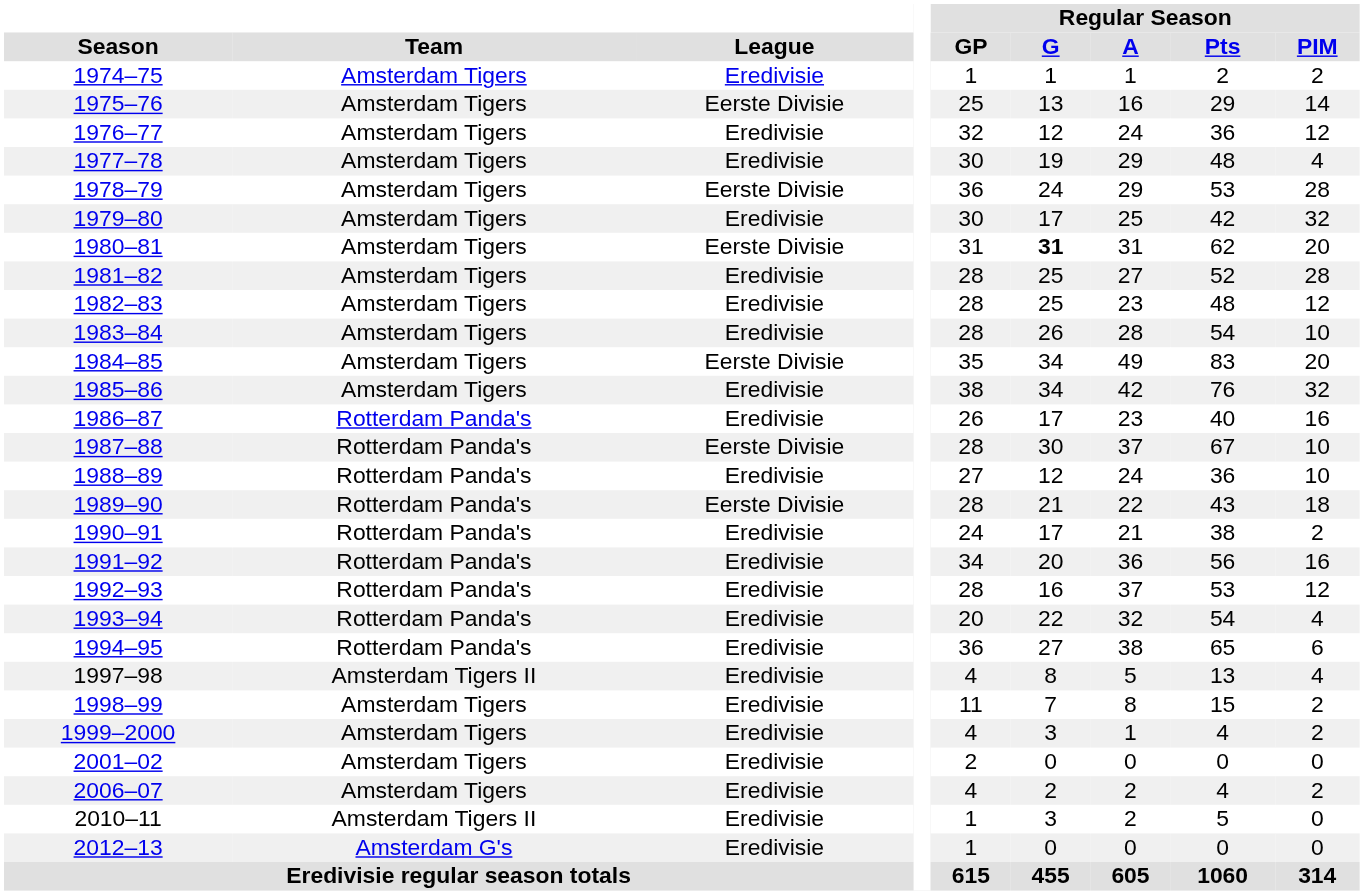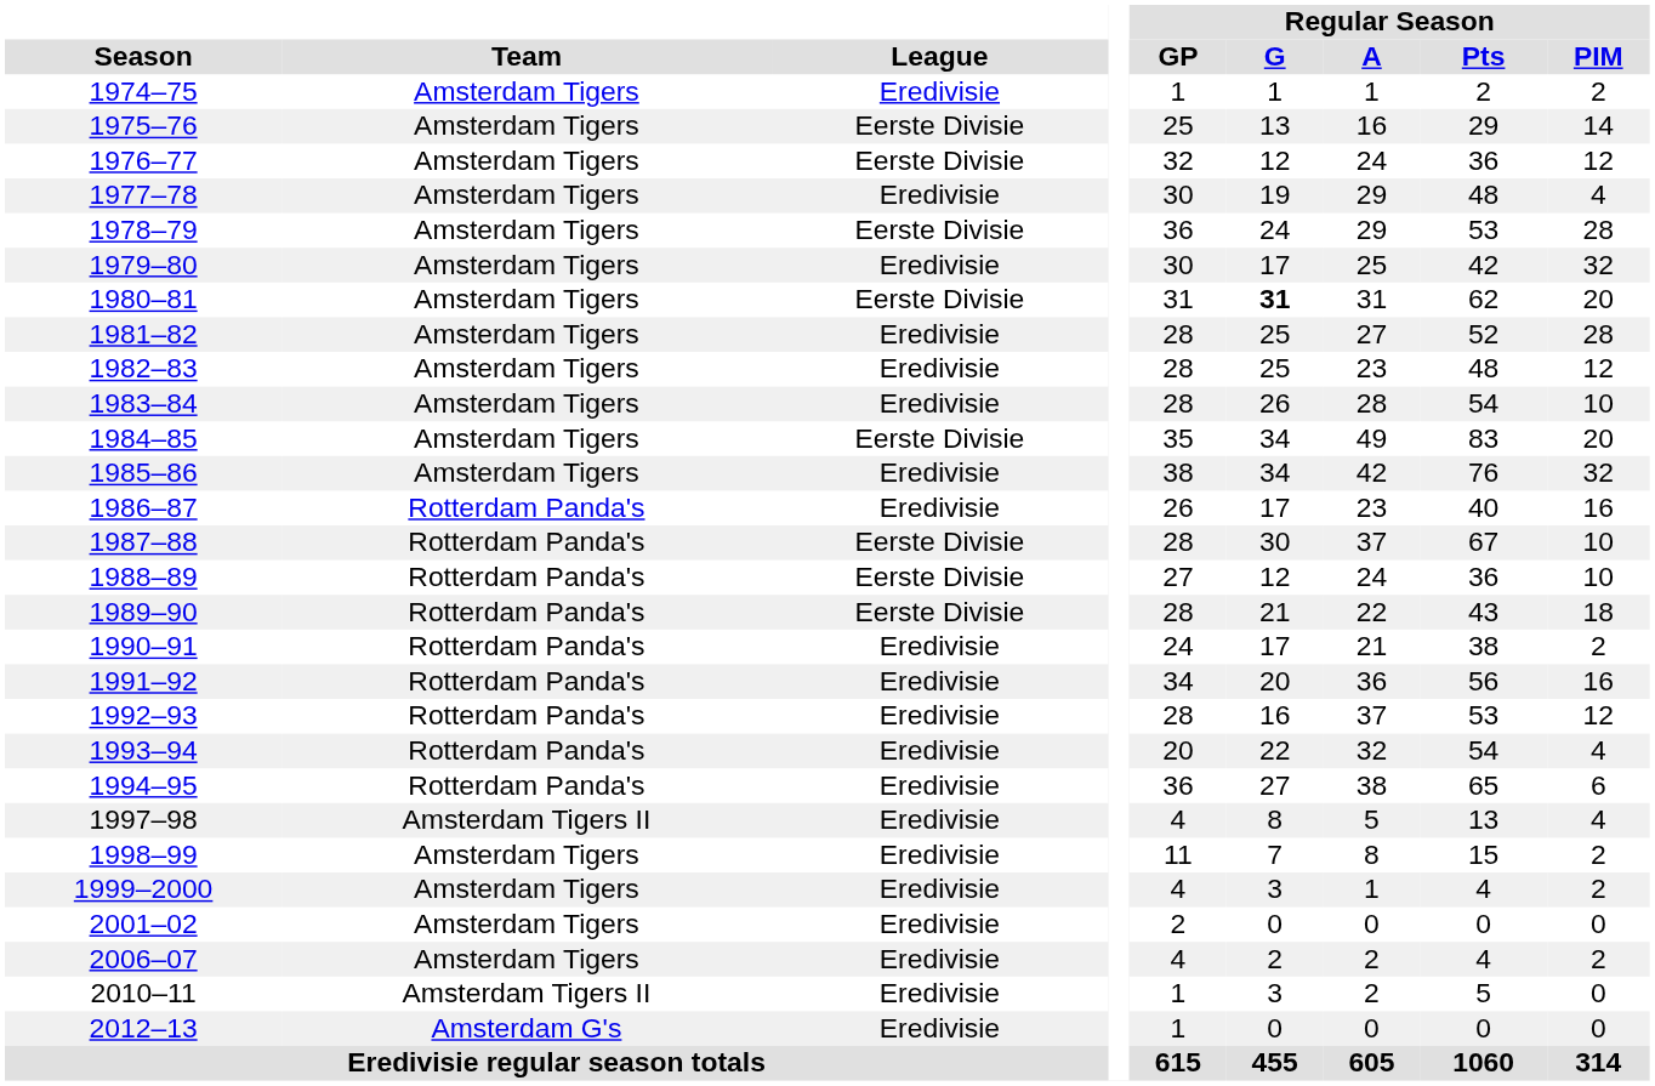 <table border="0" cellpadding="1" cellspacing="0" style="text-align:center; width:75%">
 <tr bgcolor="#e0e0e0">
 <th colspan="3"  bgcolor="#ffffff"> </th>
 <th rowspan="99" bgcolor="#ffffff"> </th>
 <th colspan="5">Regular Season</th>
 </tr>
 <tr bgcolor="#e0e0e0">
 <th>Season</th>
 <th>Team</th>
 <th>League</th>
 <th>GP</th>
 <th><a href='#'>G</a></th>
 <th><a href='#'>A</a></th>
 <th><a href='#'>Pts</a></th>
 <th><a href='#'>PIM</a></th>
 </tr>
 <tr align="center">
 <td><a href='#'>1974–75</a></td>
 <td><a href='#'>Amsterdam Tigers</a></td>
 <td><a href='#'>Eredivisie</a></td>
 <td>1</td>
 <td>1</td>
 <td>1</td>
 <td>2</td>
 <td>2</td>
 </tr>
 <tr align="center" bgcolor="#f0f0f0">
 <td><a href='#'>1975–76</a></td>
 <td>Amsterdam Tigers</td>
 <td>Eerste Divisie</td>
 <td>25</td>
 <td>13</td>
 <td>16</td>
 <td>29</td>
 <td>14</td>
 </tr>
 <tr align="center">
 <td><a href='#'>1976–77</a></td>
 <td>Amsterdam Tigers</td>
-<td>Eredivisie</td>
+<td>Eerste Divisie</td>
 <td>32</td>
 <td>12</td>
 <td>24</td>
 <td>36</td>
 <td>12</td>
 </tr>
 <tr align="center" bgcolor="#f0f0f0">
 <td><a href='#'>1977–78</a></td>
 <td>Amsterdam Tigers</td>
 <td>Eredivisie</td>
 <td>30</td>
 <td>19</td>
 <td>29</td>
 <td>48</td>
 <td>4</td>
 </tr>
 <tr align="center">
 <td><a href='#'>1978–79</a></td>
 <td>Amsterdam Tigers</td>
 <td>Eerste Divisie</td>
 <td>36</td>
 <td>24</td>
 <td>29</td>
 <td>53</td>
 <td>28</td>
 </tr>
 <tr align="center" bgcolor="#f0f0f0">
 <td><a href='#'>1979–80</a></td>
 <td>Amsterdam Tigers</td>
 <td>Eredivisie</td>
 <td>30</td>
 <td>17</td>
 <td>25</td>
 <td>42</td>
 <td>32</td>
 </tr>
 <tr align="center">
 <td><a href='#'>1980–81</a></td>
 <td>Amsterdam Tigers</td>
 <td>Eerste Divisie</td>
 <td>31</td>
 <td><strong>31</strong></td>
 <td>31</td>
 <td>62</td>
 <td>20</td>
 </tr>
 <tr align="center" bgcolor="#f0f0f0">
 <td><a href='#'>1981–82</a></td>
 <td>Amsterdam Tigers</td>
 <td>Eredivisie</td>
 <td>28</td>
 <td>25</td>
 <td>27</td>
 <td>52</td>
 <td>28</td>
 </tr>
 <tr align="center">
 <td><a href='#'>1982–83</a></td>
 <td>Amsterdam Tigers</td>
 <td>Eredivisie</td>
 <td>28</td>
 <td>25</td>
 <td>23</td>
 <td>48</td>
 <td>12</td>
 </tr>
 <tr align="center" bgcolor="#f0f0f0">
 <td><a href='#'>1983–84</a></td>
 <td>Amsterdam Tigers</td>
 <td>Eredivisie</td>
 <td>28</td>
 <td>26</td>
 <td>28</td>
 <td>54</td>
 <td>10</td>
 </tr>
 <tr align="center">
 <td><a href='#'>1984–85</a></td>
 <td>Amsterdam Tigers</td>
 <td>Eerste Divisie</td>
 <td>35</td>
 <td>34</td>
 <td>49</td>
 <td>83</td>
 <td>20</td>
 </tr>
 <tr align="center" bgcolor="#f0f0f0">
 <td><a href='#'>1985–86</a></td>
 <td>Amsterdam Tigers</td>
 <td>Eredivisie</td>
 <td>38</td>
 <td>34</td>
 <td>42</td>
 <td>76</td>
 <td>32</td>
 </tr>
 <tr align="center">
 <td><a href='#'>1986–87</a></td>
 <td><a href='#'>Rotterdam Panda's</a></td>
 <td>Eredivisie</td>
 <td>26</td>
 <td>17</td>
 <td>23</td>
 <td>40</td>
 <td>16</td>
 </tr>
 <tr align="center" bgcolor="#f0f0f0">
 <td><a href='#'>1987–88</a></td>
 <td>Rotterdam Panda's</td>
 <td>Eerste Divisie</td>
 <td>28</td>
 <td>30</td>
 <td>37</td>
 <td>67</td>
 <td>10</td>
 </tr>
 <tr align="center">
 <td><a href='#'>1988–89</a></td>
 <td>Rotterdam Panda's</td>
-<td>Eredivisie</td>
+<td>Eerste Divisie</td>
 <td>27</td>
 <td>12</td>
 <td>24</td>
 <td>36</td>
 <td>10</td>
 </tr>
 <tr align="center" bgcolor="#f0f0f0">
 <td><a href='#'>1989–90</a></td>
 <td>Rotterdam Panda's</td>
 <td>Eerste Divisie</td>
 <td>28</td>
 <td>21</td>
 <td>22</td>
 <td>43</td>
 <td>18</td>
 </tr>
 <tr align="center">
 <td><a href='#'>1990–91</a></td>
 <td>Rotterdam Panda's</td>
 <td>Eredivisie</td>
 <td>24</td>
 <td>17</td>
 <td>21</td>
 <td>38</td>
 <td>2</td>
 </tr>
 <tr align="center" bgcolor="#f0f0f0">
 <td><a href='#'>1991–92</a></td>
 <td>Rotterdam Panda's</td>
 <td>Eredivisie</td>
 <td>34</td>
 <td>20</td>
 <td>36</td>
 <td>56</td>
 <td>16</td>
 </tr>
 <tr align="center">
 <td><a href='#'>1992–93</a></td>
 <td>Rotterdam Panda's</td>
 <td>Eredivisie</td>
 <td>28</td>
 <td>16</td>
 <td>37</td>
 <td>53</td>
 <td>12</td>
 </tr>
 <tr align="center" bgcolor="#f0f0f0">
 <td><a href='#'>1993–94</a></td>
 <td>Rotterdam Panda's</td>
 <td>Eredivisie</td>
 <td>20</td>
 <td>22</td>
 <td>32</td>
 <td>54</td>
 <td>4</td>
 </tr>
 <tr align="center">
 <td><a href='#'>1994–95</a></td>
 <td>Rotterdam Panda's</td>
 <td>Eredivisie</td>
 <td>36</td>
 <td>27</td>
 <td>38</td>
 <td>65</td>
 <td>6</td>
 </tr>
 <tr align="center" bgcolor="#f0f0f0">
 <td>1997–98</td>
 <td>Amsterdam Tigers II</td>
 <td>Eredivisie</td>
 <td>4</td>
 <td>8</td>
 <td>5</td>
 <td>13</td>
 <td>4</td>
 </tr>
 <tr align="center">
 <td><a href='#'>1998–99</a></td>
 <td>Amsterdam Tigers</td>
 <td>Eredivisie</td>
 <td>11</td>
 <td>7</td>
 <td>8</td>
 <td>15</td>
 <td>2</td>
 </tr>
 <tr align="center" bgcolor="#f0f0f0">
 <td><a href='#'>1999–2000</a></td>
 <td>Amsterdam Tigers</td>
 <td>Eredivisie</td>
 <td>4</td>
 <td>3</td>
 <td>1</td>
 <td>4</td>
 <td>2</td>
 </tr>
 <tr align="center">
 <td><a href='#'>2001–02</a></td>
 <td>Amsterdam Tigers</td>
 <td>Eredivisie</td>
 <td>2</td>
 <td>0</td>
 <td>0</td>
 <td>0</td>
 <td>0</td>
 </tr>
 <tr align="center" bgcolor="#f0f0f0">
 <td><a href='#'>2006–07</a></td>
 <td>Amsterdam Tigers</td>
 <td>Eredivisie</td>
 <td>4</td>
 <td>2</td>
 <td>2</td>
 <td>4</td>
 <td>2</td>
 </tr>
 <tr align="center">
 <td>2010–11</td>
 <td>Amsterdam Tigers II</td>
 <td>Eredivisie</td>
 <td>1</td>
 <td>3</td>
 <td>2</td>
 <td>5</td>
 <td>0</td>
 </tr>
 <tr align="center" bgcolor="#f0f0f0">
 <td><a href='#'>2012–13</a></td>
 <td><a href='#'>Amsterdam G's</a></td>
 <td>Eredivisie</td>
 <td>1</td>
 <td>0</td>
 <td>0</td>
 <td>0</td>
 <td>0</td>
 </tr>
 <tr bgcolor="#e0e0e0">
 <th colspan="3">Eredivisie regular season totals</th>
 <th>615</th>
 <th>455</th>
 <th>605</th>
 <th>1060</th>
 <th>314</th>
 </tr>
 </table>
